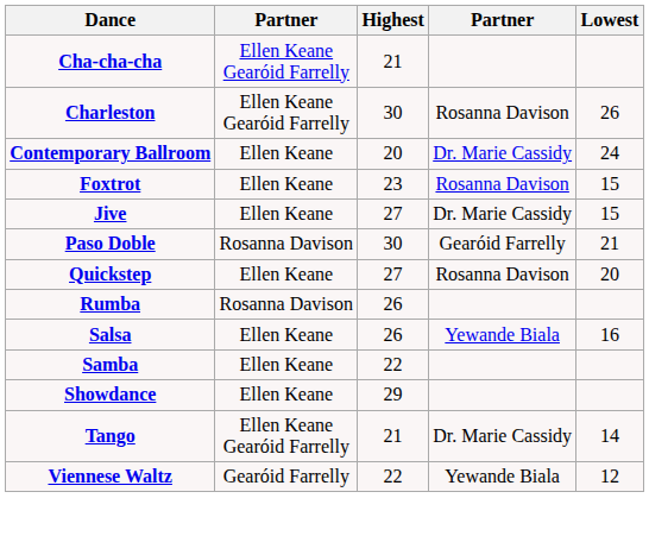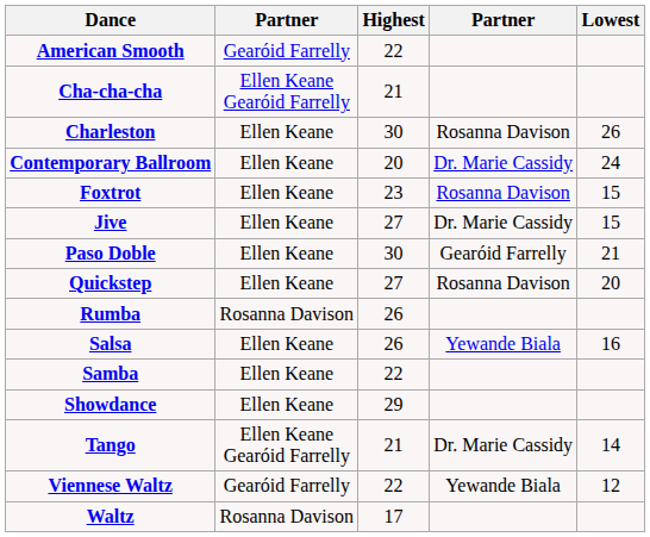 <table class="wikitable sortable collapsed">
 <tr style="text-align:Center; background:cc;">
 <th>Dance</th>
 <th>Partner</th>
 <th>Highest</th>
 <th>Partner</th>
 <th>Lowest</th>
+</tr>
+<tr style="text-align: center; background:#faf6f6">
+<td><strong><a href='#'>American Smooth</a></strong></td>
+<td><a href='#'>Gearóid Farrelly</a></td>
+<td>22</td>
+<td></td>
+<td></td>
 </tr>
 <tr style="text-align: center; background:#faf6f6">
 <td><strong><a href='#'>Cha-cha-cha</a></strong></td>
 <td><a href='#'>Ellen Keane</a><br><a href='#'>Gearóid Farrelly</a></td>
 <td>21</td>
 <td></td>
 <td></td>
 </tr>
 <tr style="text-align: center; background:#faf6f6">
 <td><strong><a href='#'>Charleston</a></strong></td>
-<td>Ellen Keane<br>Gearóid Farrelly</td>
+<td>Ellen Keane</td>
 <td>30</td>
 <td>Rosanna Davison</td>
 <td>26</td>
 </tr>
 <tr style="text-align: center; background:#faf6f6">
 <td><strong><a href='#'>Contemporary Ballroom</a></strong></td>
 <td>Ellen Keane</td>
 <td>20</td>
 <td><a href='#'>Dr. Marie Cassidy</a></td>
 <td>24</td>
 </tr>
 <tr style="text-align: center; background:#faf6f6">
 <td><strong><a href='#'>Foxtrot</a></strong></td>
 <td>Ellen Keane</td>
 <td>23</td>
 <td><a href='#'>Rosanna Davison</a></td>
 <td>15</td>
 </tr>
 <tr style="text-align: center; background:#faf6f6">
 <td><strong><a href='#'>Jive</a></strong></td>
 <td>Ellen Keane</td>
 <td>27</td>
 <td Marie Cassidy>Dr. Marie Cassidy</td>
 <td>15</td>
 </tr>
 <tr style="text-align: center; background:#faf6f6">
 <td><strong><a href='#'>Paso Doble</a></strong></td>
-<td>Rosanna Davison</td>
+<td>Ellen Keane</td>
 <td>30</td>
 <td>Gearóid Farrelly</td>
 <td>21</td>
 </tr>
 <tr style="text-align: center; background:#faf6f6">
 <td><strong><a href='#'>Quickstep</a></strong></td>
 <td>Ellen Keane</td>
 <td>27</td>
 <td>Rosanna Davison</td>
 <td>20</td>
 </tr>
 <tr style="text-align: center; background:#faf6f6">
 <td><strong><a href='#'>Rumba</a></strong></td>
 <td>Rosanna Davison</td>
 <td>26</td>
 <td></td>
 <td></td>
 </tr>
 <tr style="text-align: center; background:#faf6f6">
 <td><strong><a href='#'>Salsa</a></strong></td>
 <td>Ellen Keane</td>
 <td>26</td>
 <td><a href='#'>Yewande Biala</a></td>
 <td>16</td>
 </tr>
 <tr style="text-align: center; background:#faf6f6">
 <td><strong><a href='#'>Samba</a></strong></td>
 <td>Ellen Keane</td>
 <td>22</td>
 <td></td>
 <td></td>
 </tr>
 <tr style="text-align: center; background:#faf6f6">
 <td><strong><a href='#'>Showdance</a></strong></td>
 <td>Ellen Keane</td>
 <td>29</td>
 <td></td>
 <td></td>
 </tr>
 <tr style="text-align: center; background:#faf6f6">
 <td><strong><a href='#'>Tango</a></strong></td>
 <td>Ellen Keane<br>Gearóid Farrelly</td>
 <td>21</td>
 <td>Dr. Marie Cassidy</td>
 <td>14</td>
 </tr>
 <tr style="text-align: center; background:#faf6f6">
 <td><strong><a href='#'>Viennese Waltz</a></strong></td>
 <td>Gearóid Farrelly</td>
 <td>22</td>
 <td>Yewande Biala</td>
 <td>12</td>
 </tr>
+<tr style="text-align: center; background:#faf6f6">
+<td><strong><a href='#'>Waltz</a></strong></td>
+<td>Rosanna Davison</td>
+<td>17</td>
+<td></td>
+<td></td>
+</tr>
 </table>
